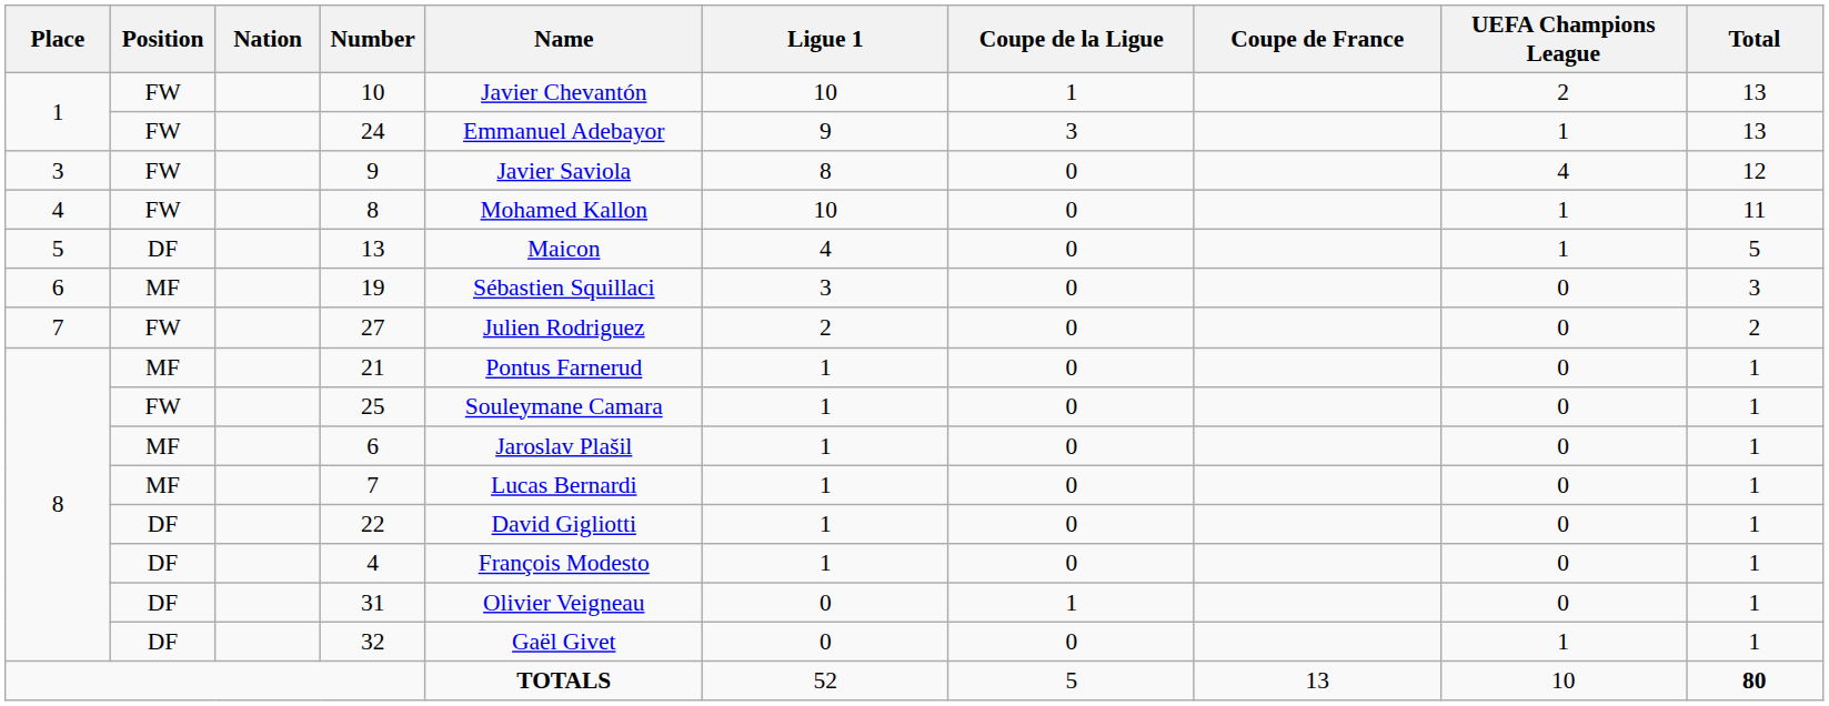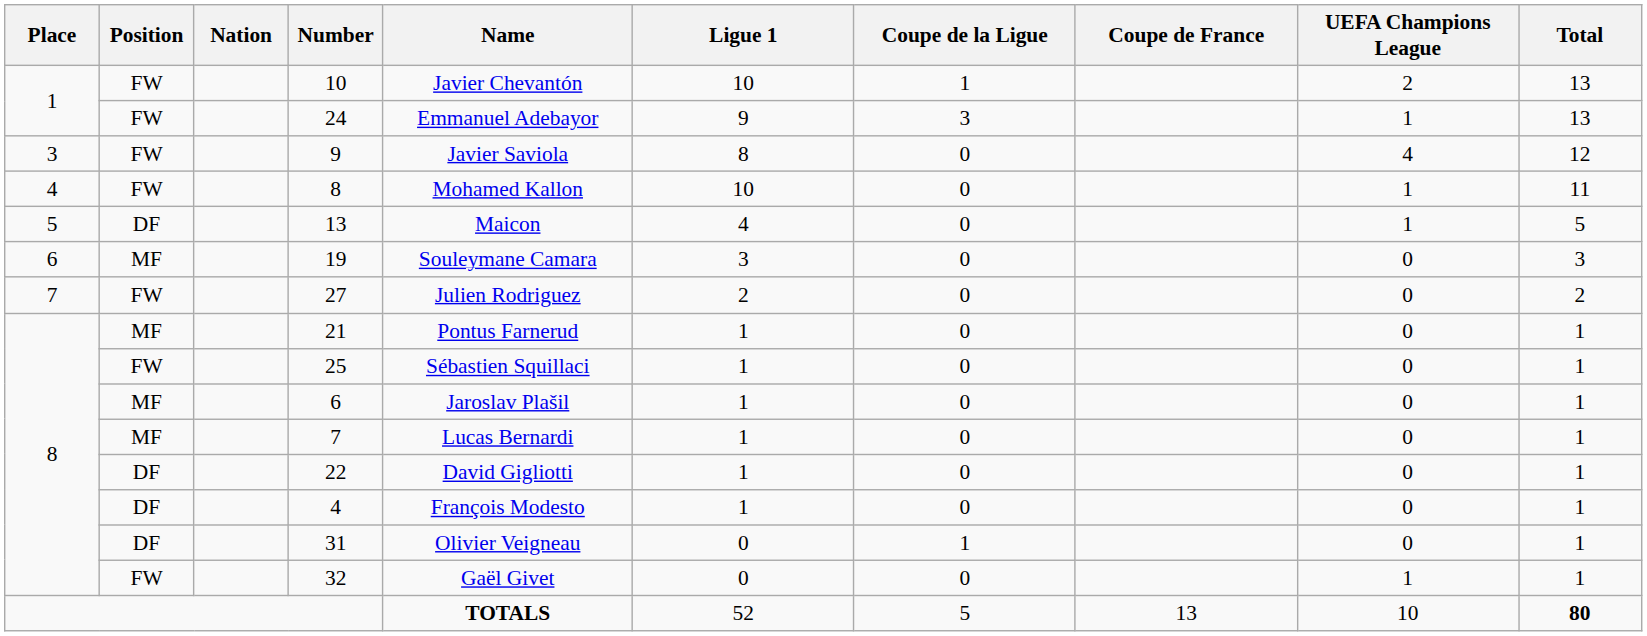 <table class="wikitable" style="font-size: 95%; text-align: center;">
 <tr>
 <th width=60>Place</th>
 <th width=60>Position</th>
 <th width=60>Nation</th>
 <th width=60>Number</th>
 <th width=170>Name</th>
 <th width=150>Ligue 1</th>
 <th width=150>Coupe de la Ligue</th>
 <th width=150>Coupe de France</th>
 <th width=150>UEFA Champions League</th>
 <th width=80>Total</th>
 </tr>
 <tr>
 <td rowspan="2">1</td>
 <td>FW</td>
 <td></td>
 <td>10</td>
 <td><a href='#'>Javier Chevantón</a></td>
 <td>10</td>
 <td>1</td>
 <td></td>
 <td>2</td>
 <td>13</td>
 </tr>
 <tr>
 <td>FW</td>
 <td></td>
 <td>24</td>
 <td><a href='#'>Emmanuel Adebayor</a></td>
 <td>9</td>
 <td>3</td>
 <td></td>
 <td>1</td>
 <td>13</td>
 </tr>
 <tr>
 <td>3</td>
 <td>FW</td>
 <td></td>
 <td>9</td>
 <td><a href='#'>Javier Saviola</a></td>
 <td>8</td>
 <td>0</td>
 <td></td>
 <td>4</td>
 <td>12</td>
 </tr>
 <tr>
 <td>4</td>
 <td>FW</td>
 <td></td>
 <td>8</td>
 <td><a href='#'>Mohamed Kallon</a></td>
 <td>10</td>
 <td>0</td>
 <td></td>
 <td>1</td>
 <td>11</td>
 </tr>
 <tr>
 <td>5</td>
 <td>DF</td>
 <td></td>
 <td>13</td>
 <td><a href='#'>Maicon</a></td>
 <td>4</td>
 <td>0</td>
 <td></td>
 <td>1</td>
 <td>5</td>
 </tr>
 <tr>
 <td>6</td>
 <td>MF</td>
 <td></td>
 <td>19</td>
-<td><a href='#'>Sébastien Squillaci</a></td>
+<td><a href='#'>Souleymane Camara</a></td>
 <td>3</td>
 <td>0</td>
 <td></td>
 <td>0</td>
 <td>3</td>
 </tr>
 <tr>
 <td>7</td>
 <td>FW</td>
 <td></td>
 <td>27</td>
 <td><a href='#'>Julien Rodriguez</a></td>
 <td>2</td>
 <td>0</td>
 <td></td>
 <td>0</td>
 <td>2</td>
 </tr>
 <tr>
 <td rowspan="8">8</td>
 <td>MF</td>
 <td></td>
 <td>21</td>
 <td><a href='#'>Pontus Farnerud</a></td>
 <td>1</td>
 <td>0</td>
 <td></td>
 <td>0</td>
 <td>1</td>
 </tr>
 <tr>
 <td>FW</td>
 <td></td>
 <td>25</td>
-<td><a href='#'>Souleymane Camara</a></td>
+<td><a href='#'>Sébastien Squillaci</a></td>
 <td>1</td>
 <td>0</td>
 <td></td>
 <td>0</td>
 <td>1</td>
 </tr>
 <tr>
 <td>MF</td>
 <td></td>
 <td>6</td>
 <td><a href='#'>Jaroslav Plašil</a></td>
 <td>1</td>
 <td>0</td>
 <td></td>
 <td>0</td>
 <td>1</td>
 </tr>
 <tr>
 <td>MF</td>
 <td></td>
 <td>7</td>
 <td><a href='#'>Lucas Bernardi</a></td>
 <td>1</td>
 <td>0</td>
 <td></td>
 <td>0</td>
 <td>1</td>
 </tr>
 <tr>
 <td>DF</td>
 <td></td>
 <td>22</td>
 <td><a href='#'>David Gigliotti</a></td>
 <td>1</td>
 <td>0</td>
 <td></td>
 <td>0</td>
 <td>1</td>
 </tr>
 <tr>
 <td>DF</td>
 <td></td>
 <td>4</td>
 <td><a href='#'>François Modesto</a></td>
 <td>1</td>
 <td>0</td>
 <td></td>
 <td>0</td>
 <td>1</td>
 </tr>
 <tr>
 <td>DF</td>
 <td></td>
 <td>31</td>
 <td><a href='#'>Olivier Veigneau</a></td>
 <td>0</td>
 <td>1</td>
 <td></td>
 <td>0</td>
 <td>1</td>
 </tr>
 <tr>
-<td>DF</td>
+<td>FW</td>
 <td></td>
 <td>32</td>
 <td><a href='#'>Gaël Givet</a></td>
 <td>0</td>
 <td>0</td>
 <td></td>
 <td>1</td>
 <td>1</td>
 </tr>
 <tr>
 <td colspan="4"></td>
 <td><strong>TOTALS</strong></td>
 <td>52</td>
 <td>5</td>
 <td>13</td>
 <td>10</td>
 <td><strong>80</strong></td>
 </tr>
 </table>
